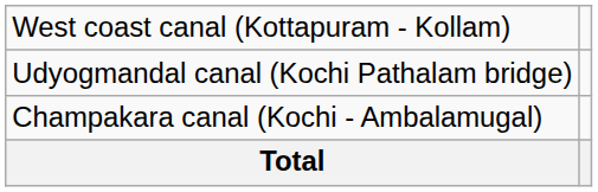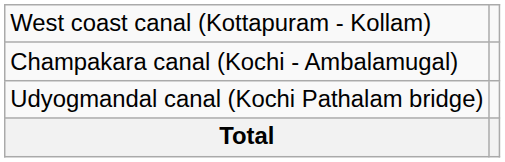 <table class="wikitable">
 <tr>
 <td>West coast canal (Kottapuram - Kollam)</td>
+<td></td>
+</tr>
+<tr>
+<td>Champakara canal  (Kochi - Ambalamugal)</td>
 <td></td>
 </tr>
 <tr>
 <td>Udyogmandal canal (Kochi Pathalam bridge)</td>
 <td></td>
 </tr>
 <tr>
-<td>Champakara canal  (Kochi - Ambalamugal)</td>
-<td></td>
-</tr>
-<tr>
 <th>Total</th>
 <th></th>
 </tr>
 </table>
